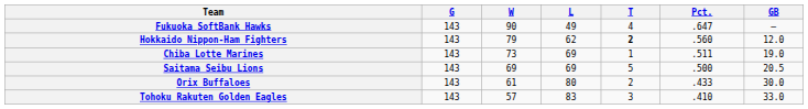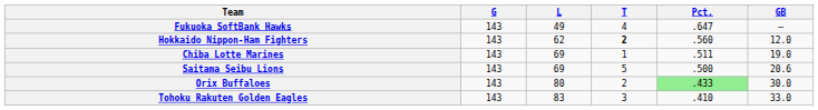 <table class="wikitable plainrowheaders"  style="width:60%; text-align:center;">
 <tr>
 <th scope="col" style="width:35%;">Team</th>
 <th scope="col" style="width:5%;"><a href='#'>G</a></th>
-<th scope="col" style="width:5%;"><a href='#'>W</a></th>
 <th scope="col" style="width:5%;"><a href='#'>L</a></th>
 <th scope="col" style="width:5%;"><a href='#'>T</a></th>
 <th scope="col" style="width:7%;"><a href='#'>Pct.</a></th>
 <th scope="col" style="width:5%;"><a href='#'>GB</a></th>
 </tr>
 <tr>
 <th scope="row" style="text-align:center;"><a href='#'>Fukuoka SoftBank Hawks</a></th>
 <td>143</td>
-<td>90</td>
 <td>49</td>
 <td>4</td>
 <td>.647</td>
 <td>–</td>
 </tr>
 <tr>
 <th scope="row" style="text-align:center;"><a href='#'>Hokkaido Nippon-Ham Fighters</a></th>
 <td>143</td>
-<td>79</td>
 <td>62</td>
 <td><strong>2</strong></td>
 <td>.560</td>
 <td>12.0</td>
 </tr>
 <tr>
 <th scope="row" style="text-align:center;"><a href='#'>Chiba Lotte Marines</a></th>
 <td>143</td>
-<td>73</td>
 <td>69</td>
 <td>1</td>
 <td>.511</td>
 <td>19.0</td>
 </tr>
 <tr>
 <th scope="row" style="text-align:center;"><a href='#'>Saitama Seibu Lions</a></th>
 <td>143</td>
 <td>69</td>
-<td>69</td>
 <td>5</td>
 <td>.500</td>
-<td>20.5</td>
+<td>20.6</td>
 </tr>
 <tr>
 <th scope="row" style="text-align:center;"><a href='#'>Orix Buffaloes</a></th>
 <td>143</td>
-<td>61</td>
 <td>80</td>
 <td>2</td>
-<td>.433</td>
+<td style="background: lightgreen;">.433</td>
 <td>30.0</td>
 </tr>
 <tr>
 <th scope="row" style="text-align:center;"><a href='#'>Tohoku Rakuten Golden Eagles</a></th>
 <td>143</td>
-<td>57</td>
 <td>83</td>
 <td>3</td>
 <td>.410</td>
 <td>33.0</td>
 </tr>
 </table>
